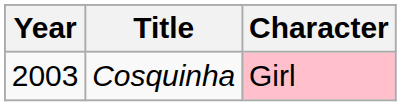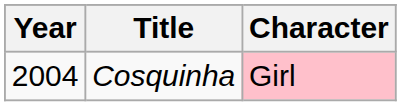 <table class="wikitable">
 <tr>
 <th>Year</th>
 <th>Title</th>
 <th>Character</th>
 </tr>
 <tr>
-<td>2003</td>
+<td>2004</td>
 <td><em>Cosquinha</em></td>
 <td style="background: pink;">Girl</td>
 </tr>
 </table>
